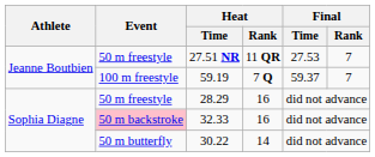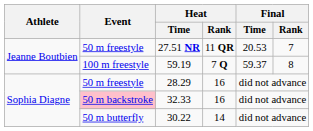 <table class="wikitable" style="text-align:center; font-size:90%">
 <tr>
 <th rowspan="2">Athlete</th>
 <th rowspan="2">Event</th>
 <th colspan="2">Heat</th>
 <th colspan="2">Final</th>
 </tr>
 <tr style="font-size:95%">
 <th>Time</th>
 <th>Rank</th>
 <th>Time</th>
 <th>Rank</th>
 </tr>
 <tr>
 <td align=left rowspan=2><a href='#'>Jeanne Boutbien</a></td>
 <td align=left><a href='#'>50 m freestyle</a></td>
 <td>27.51 <strong><a href='#'>NR</a></strong></td>
 <td>11 <strong>QR</strong></td>
-<td>27.53</td>
+<td>20.53</td>
 <td>7</td>
 </tr>
 <tr>
 <td align=left><a href='#'>100 m freestyle</a></td>
 <td>59.19</td>
 <td>7 <strong>Q</strong></td>
 <td>59.37</td>
-<td>7</td>
+<td>8</td>
 </tr>
 <tr>
 <td align=left rowspan=3><a href='#'>Sophia Diagne</a></td>
 <td align=left><a href='#'>50 m freestyle</a></td>
 <td>28.29</td>
 <td>16</td>
 <td colspan=2>did not advance</td>
 </tr>
 <tr>
 <td align=left style="background: pink;"><a href='#'>50 m backstroke</a></td>
 <td>32.33</td>
 <td>16</td>
 <td colspan=2>did not advance</td>
 </tr>
 <tr>
 <td align=left><a href='#'>50 m butterfly</a></td>
 <td>30.22</td>
 <td>14</td>
 <td colspan=2>did not advance</td>
 </tr>
 </table>
